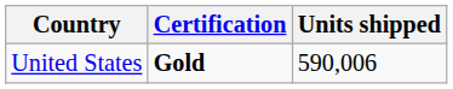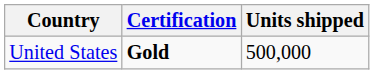 <table class="wikitable">
 <tr>
 <th scope="col">Country</th>
 <th scope="col"><a href='#'>Certification</a></th>
 <th scope="col">Units shipped</th>
 </tr>
 <tr>
 <td><a href='#'>United States</a></td>
 <td><strong>Gold</strong></td>
-<td>590,006</td>
+<td>500,000</td>
 </tr>
 </table>
